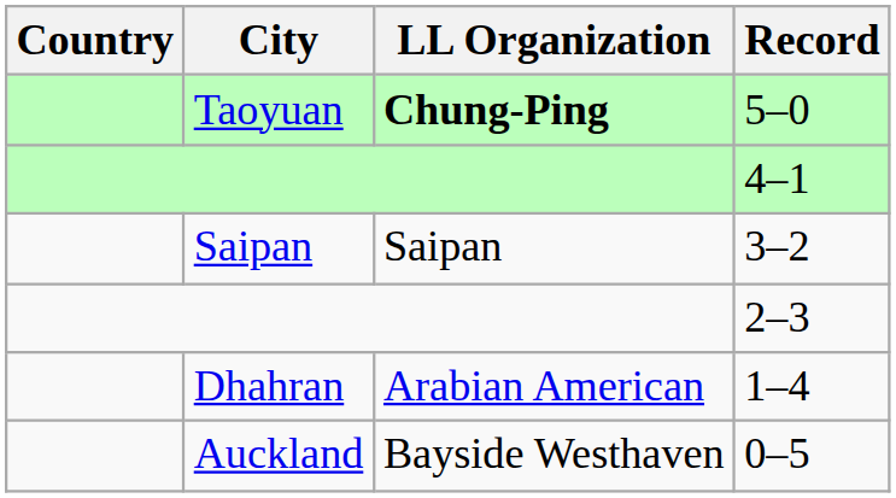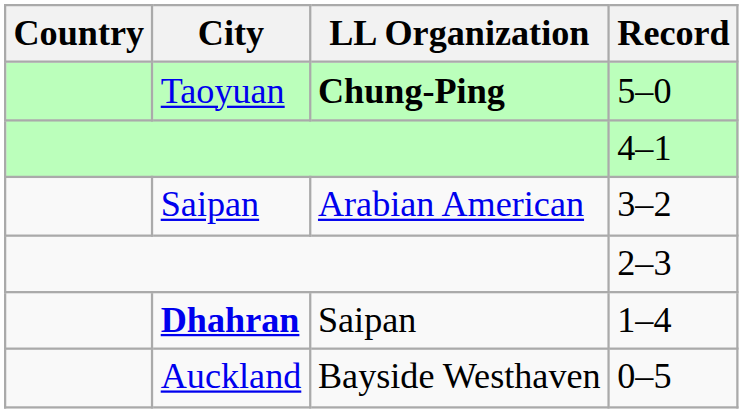 <table class="wikitable">
 <tr>
 <th>Country</th>
 <th>City</th>
 <th>LL Organization</th>
 <th>Record</th>
 </tr>
 <tr bgcolor=#bbffbb>
 <td><strong></strong></td>
 <td><a href='#'>Taoyuan</a></td>
 <td><strong>Chung-Ping</strong></td>
 <td>5–0</td>
 </tr>
 <tr bgcolor=#bbffbb>
 <td colspan="3"><strong></strong></td>
 <td>4–1</td>
 </tr>
 <tr>
 <td><strong></strong></td>
 <td><a href='#'>Saipan</a></td>
-<td>Saipan</td>
+<td><a href='#'>Arabian American</a></td>
 <td>3–2</td>
 </tr>
 <tr>
 <td colspan="3"><strong></strong></td>
 <td>2–3</td>
 </tr>
 <tr>
 <td><strong></strong></td>
-<td><a href='#'>Dhahran</a></td>
-<td><a href='#'>Arabian American</a></td>
+<td><strong><a href='#'>Dhahran</a></strong></td>
+<td>Saipan</td>
 <td>1–4</td>
 </tr>
 <tr>
 <td><strong></strong></td>
 <td><a href='#'>Auckland</a></td>
 <td>Bayside Westhaven</td>
 <td>0–5</td>
 </tr>
 </table>
